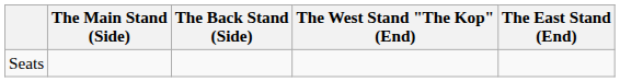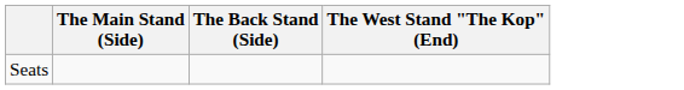 <table class="wikitable">
 <tr>
 <th></th>
 <th>The Main Stand<br>(Side)</th>
 <th>The Back Stand<br>(Side)</th>
 <th>The West Stand "The Kop"<br>(End)</th>
-<th>The East Stand<br>(End)</th>
 </tr>
 <tr>
 <td>Seats</td>
 <td></td>
 <td></td>
 <td></td>
-<td></td>
 </tr>
 </table>
